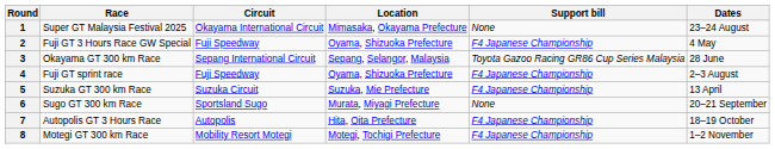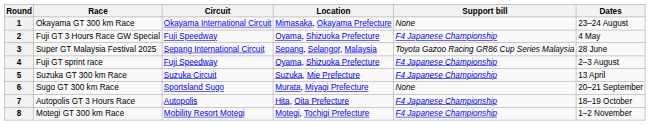 <table class=wikitable style="font-size:85%;">
 <tr>
 <th>Round</th>
 <th>Race</th>
 <th>Circuit</th>
 <th>Location</th>
 <th>Support bill</th>
 <th>Dates</th>
 </tr>
 <tr>
 <th>1</th>
-<td>Super GT Malaysia Festival 2025</td>
+<td>Okayama GT 300 km Race</td>
 <td> <a href='#'>Okayama International Circuit</a></td>
 <td><a href='#'>Mimasaka</a>, <a href='#'>Okayama Prefecture</a></td>
 <td><em>None</em></td>
 <td>23–24 August</td>
 </tr>
 <tr>
 <th>2</th>
 <td>Fuji GT 3 Hours Race GW Special</td>
 <td> <a href='#'>Fuji Speedway</a></td>
 <td><a href='#'>Oyama</a>, <a href='#'>Shizuoka Prefecture</a></td>
 <td><em><a href='#'>F4 Japanese Championship</a></em></td>
 <td>4 May</td>
 </tr>
 <tr>
 <th>3</th>
-<td>Okayama GT 300 km Race</td>
+<td>Super GT Malaysia Festival 2025</td>
 <td> <a href='#'>Sepang International Circuit</a></td>
 <td><a href='#'>Sepang</a>, <a href='#'>Selangor</a>, <a href='#'>Malaysia</a></td>
 <td><em>Toyota Gazoo Racing GR86 Cup Series Malaysia</em></td>
 <td>28 June</td>
 </tr>
 <tr>
 <th>4</th>
 <td>Fuji GT sprint race</td>
 <td> <a href='#'>Fuji Speedway</a></td>
 <td><a href='#'>Oyama</a>, <a href='#'>Shizuoka Prefecture</a></td>
 <td><em><a href='#'>F4 Japanese Championship</a></em></td>
 <td>2–3 August</td>
 </tr>
 <tr>
 <th>5</th>
 <td>Suzuka GT 300 km Race</td>
 <td> <a href='#'>Suzuka Circuit</a></td>
 <td><a href='#'>Suzuka</a>, <a href='#'>Mie Prefecture</a></td>
 <td><em><a href='#'>F4 Japanese Championship</a></em></td>
 <td>13 April</td>
 </tr>
 <tr>
 <th>6</th>
 <td>Sugo GT 300 km Race</td>
 <td> <a href='#'>Sportsland Sugo</a></td>
 <td><a href='#'>Murata</a>, <a href='#'>Miyagi Prefecture</a></td>
 <td><em>None</em></td>
 <td>20–21 September</td>
 </tr>
 <tr>
 <th>7</th>
 <td>Autopolis GT 3 Hours Race</td>
 <td> <a href='#'>Autopolis</a></td>
 <td><a href='#'>Hita</a>, <a href='#'>Oita Prefecture</a></td>
 <td><em><a href='#'>F4 Japanese Championship</a></em></td>
 <td>18–19 October</td>
 </tr>
 <tr>
 <th>8</th>
 <td>Motegi GT 300 km Race</td>
 <td> <a href='#'>Mobility Resort Motegi</a></td>
 <td><a href='#'>Motegi</a>, <a href='#'>Tochigi Prefecture</a></td>
 <td><em><a href='#'>F4 Japanese Championship</a></em></td>
 <td>1–2 November</td>
 </tr>
 </table>
